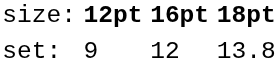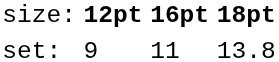 <table style="margin-left:40px;">
 <tr>
 <td>size:</td>
 <td><strong>12pt</strong></td>
 <td><strong>16pt</strong></td>
 <td><strong>18pt</strong></td>
 </tr>
 <tr>
 <td>set:</td>
 <td>9</td>
-<td>12</td>
+<td>11</td>
 <td>13.8</td>
 </tr>
 </table>
